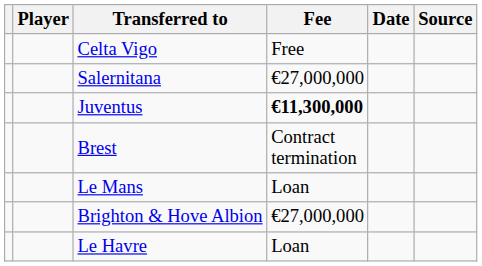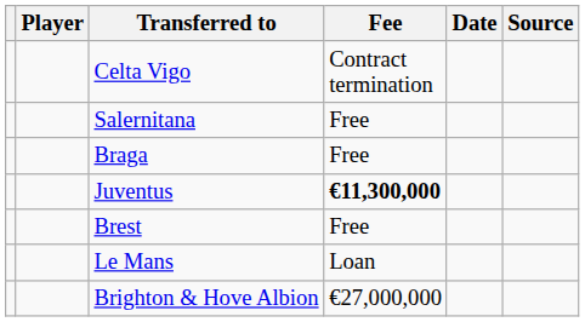 <table class="wikitable plainrowheaders sortable">
 <tr>
 <th></th>
 <th scope="col">Player</th>
 <th>Transferred to</th>
 <th style="width: 65px;">Fee</th>
 <th scope="col">Date</th>
 <th scope="col">Source</th>
 </tr>
 <tr>
 <td align="center"></td>
 <td></td>
 <td> <a href='#'>Celta Vigo</a></td>
+<td>Contract termination</td>
+<td></td>
+<td></td>
+</tr>
+<tr>
+<td align="center"></td>
+<td></td>
+<td> <a href='#'>Salernitana</a></td>
 <td>Free</td>
 <td></td>
 <td></td>
 </tr>
 <tr>
 <td align="center"></td>
 <td></td>
-<td> <a href='#'>Salernitana</a></td>
-<td>€27,000,000</td>
+<td> <a href='#'>Braga</a></td>
+<td>Free</td>
 <td></td>
 <td></td>
 </tr>
 <tr>
 <td align="center"></td>
 <td></td>
 <td> <a href='#'>Juventus</a></td>
 <td><strong>€11,300,000</strong></td>
 <td></td>
 <td></td>
 </tr>
 <tr>
 <td align="center"></td>
 <td></td>
 <td> <a href='#'>Brest</a></td>
-<td>Contract termination</td>
+<td>Free</td>
 <td></td>
 <td></td>
 </tr>
 <tr>
 <td align="center"></td>
 <td></td>
 <td> <a href='#'>Le Mans</a></td>
 <td>Loan</td>
 <td></td>
 <td></td>
 </tr>
 <tr>
 <td align="center"></td>
 <td></td>
 <td> <a href='#'>Brighton & Hove Albion</a></td>
 <td>€27,000,000</td>
 <td></td>
 <td></td>
 </tr>
-<tr>
-<td align="center"></td>
-<td></td>
-<td> <a href='#'>Le Havre</a></td>
-<td>Loan</td>
-<td></td>
-<td></td>
-</tr>
 </table>
